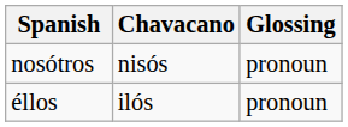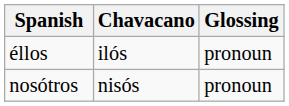 <table class="wikitable">
 <tr>
 <th>Spanish</th>
 <th>Chavacano</th>
 <th>Glossing</th>
 </tr>
 <tr>
+<td>éllos  </td>
+<td>ilós    </td>
+<td> pronoun</td>
+</tr>
+<tr>
 <td>nosótros  </td>
 <td>nisós </td>
 <td> pronoun</td>
 </tr>
-<tr>
-<td>éllos  </td>
-<td>ilós    </td>
-<td> pronoun</td>
-</tr>
 </table>
